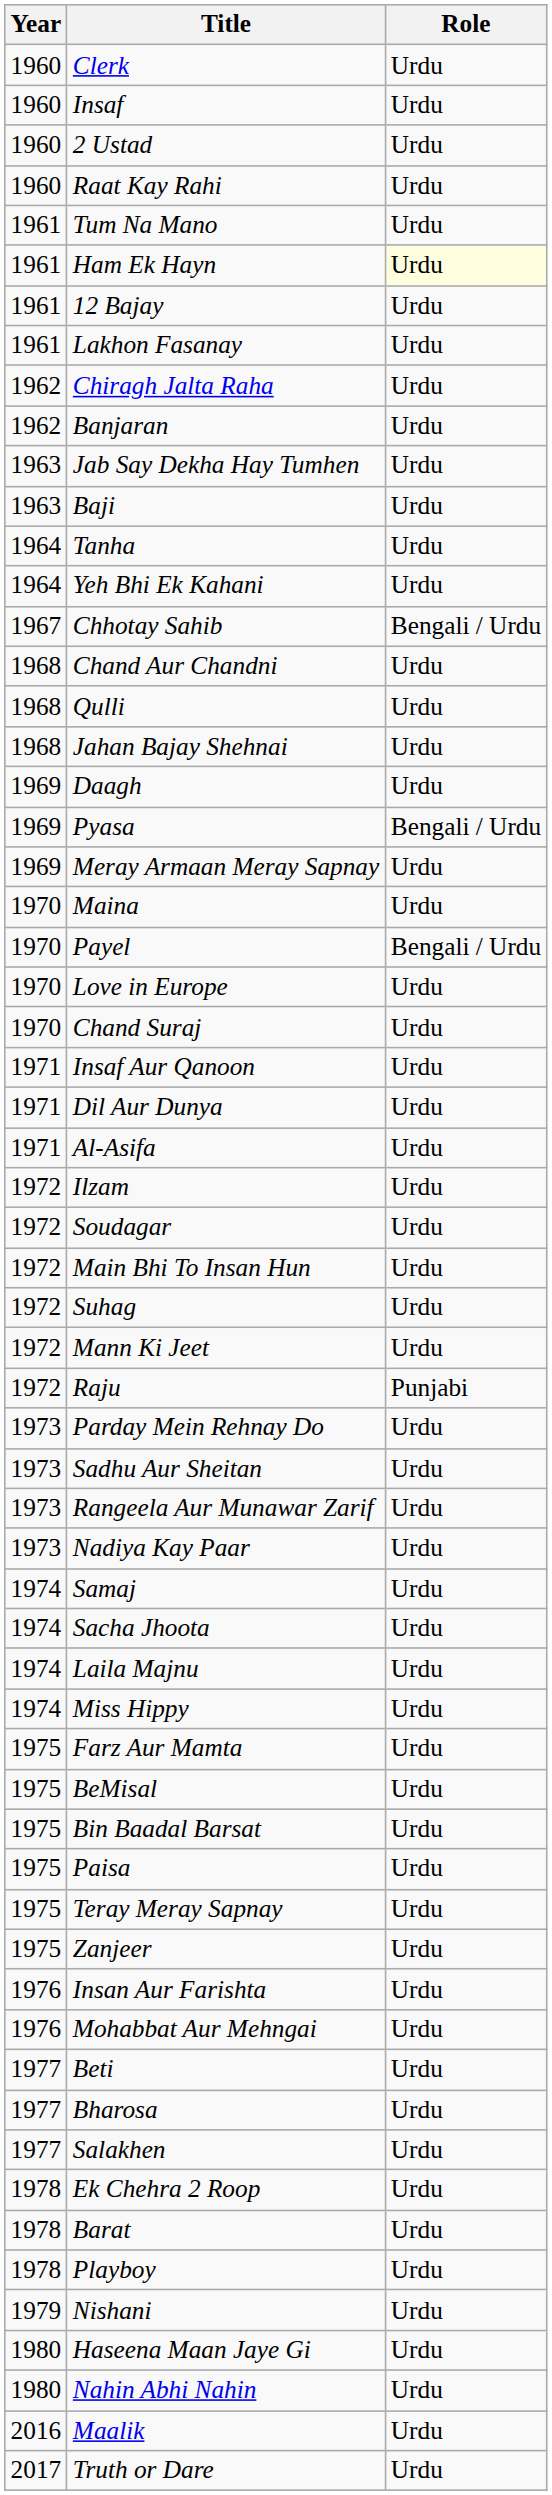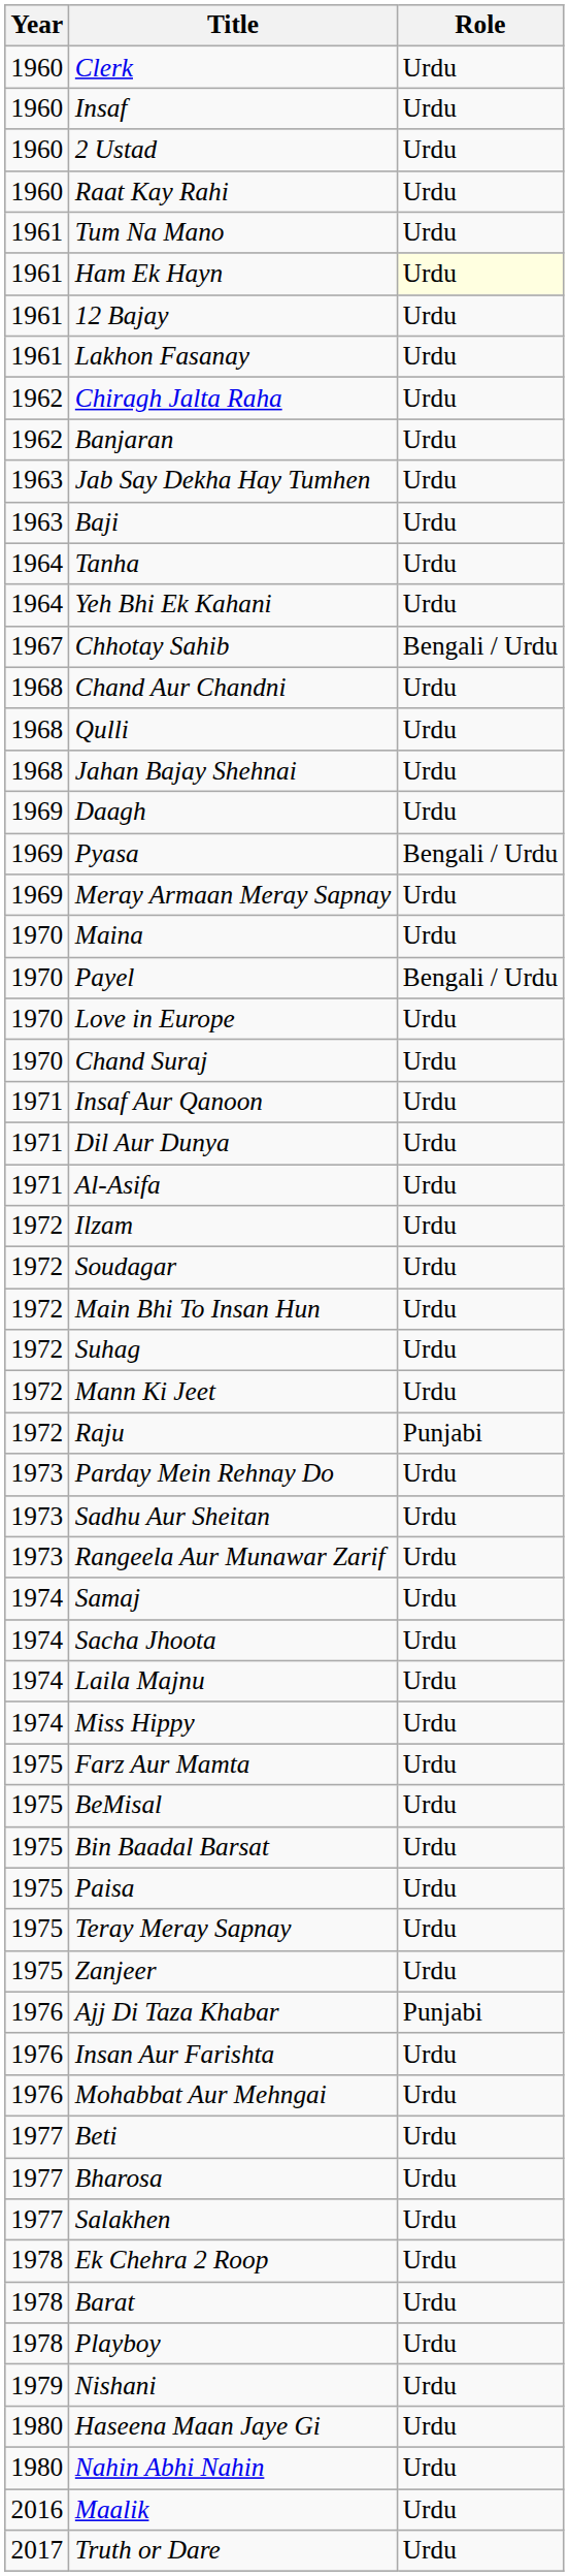 <table class="wikitable sortable plainrowheaders">
 <tr style="text-align:center;">
 <th scope="col">Year</th>
 <th scope="col">Title</th>
 <th scope="col">Role</th>
 </tr>
 <tr>
 <td>1960</td>
 <td><em><a href='#'>Clerk</a></em></td>
 <td>Urdu</td>
 </tr>
 <tr>
 <td>1960</td>
 <td><em>Insaf</em></td>
 <td>Urdu</td>
 </tr>
 <tr>
 <td>1960</td>
 <td><em>2 Ustad</em></td>
 <td>Urdu</td>
 </tr>
 <tr>
 <td>1960</td>
 <td><em>Raat Kay Rahi</em></td>
 <td>Urdu</td>
 </tr>
 <tr>
 <td>1961</td>
 <td><em>Tum Na Mano</em></td>
 <td>Urdu</td>
 </tr>
 <tr>
 <td>1961</td>
 <td><em>Ham Ek Hayn</em></td>
 <td style="background: lightyellow;">Urdu</td>
 </tr>
 <tr>
 <td>1961</td>
 <td><em>12 Bajay</em></td>
 <td>Urdu</td>
 </tr>
 <tr>
 <td>1961</td>
 <td><em>Lakhon Fasanay</em></td>
 <td>Urdu</td>
 </tr>
 <tr>
 <td>1962</td>
 <td><em><a href='#'>Chiragh Jalta Raha</a></em></td>
 <td>Urdu</td>
 </tr>
 <tr>
 <td>1962</td>
 <td><em>Banjaran</em></td>
 <td>Urdu</td>
 </tr>
 <tr>
 <td>1963</td>
 <td><em>Jab Say Dekha Hay Tumhen</em></td>
 <td>Urdu</td>
 </tr>
 <tr>
 <td>1963</td>
 <td><em>Baji</em></td>
 <td>Urdu</td>
 </tr>
 <tr>
 <td>1964</td>
 <td><em>Tanha</em></td>
 <td>Urdu</td>
 </tr>
 <tr>
 <td>1964</td>
 <td><em>Yeh Bhi Ek Kahani</em></td>
 <td>Urdu</td>
 </tr>
 <tr>
 <td>1967</td>
 <td><em>Chhotay Sahib</em></td>
 <td>Bengali / Urdu</td>
 </tr>
 <tr>
 <td>1968</td>
 <td><em>Chand Aur Chandni</em></td>
 <td>Urdu</td>
 </tr>
 <tr>
 <td>1968</td>
 <td><em>Qulli</em></td>
 <td>Urdu</td>
 </tr>
 <tr>
 <td>1968</td>
 <td><em>Jahan Bajay Shehnai</em></td>
 <td>Urdu</td>
 </tr>
 <tr>
 <td>1969</td>
 <td><em>Daagh</em></td>
 <td>Urdu</td>
 </tr>
 <tr>
 <td>1969</td>
 <td><em>Pyasa</em></td>
 <td>Bengali / Urdu</td>
 </tr>
 <tr>
 <td>1969</td>
 <td><em>Meray Armaan Meray Sapnay</em></td>
 <td>Urdu</td>
 </tr>
 <tr>
 <td>1970</td>
 <td><em>Maina</em></td>
 <td>Urdu</td>
 </tr>
 <tr>
 <td>1970</td>
 <td><em>Payel</em></td>
 <td>Bengali / Urdu</td>
 </tr>
 <tr>
 <td>1970</td>
 <td><em>Love in Europe</em></td>
 <td>Urdu</td>
 </tr>
 <tr>
 <td>1970</td>
 <td><em>Chand Suraj</em></td>
 <td>Urdu</td>
 </tr>
 <tr>
 <td>1971</td>
 <td><em>Insaf Aur Qanoon</em></td>
 <td>Urdu</td>
 </tr>
 <tr>
 <td>1971</td>
 <td><em>Dil Aur Dunya</em></td>
 <td>Urdu</td>
 </tr>
 <tr>
 <td>1971</td>
 <td><em>Al-Asifa</em></td>
 <td>Urdu</td>
 </tr>
 <tr>
 <td>1972</td>
 <td><em>Ilzam</em></td>
 <td>Urdu</td>
 </tr>
 <tr>
 <td>1972</td>
 <td><em>Soudagar</em></td>
 <td>Urdu</td>
 </tr>
 <tr>
 <td>1972</td>
 <td><em>Main Bhi To Insan Hun</em></td>
 <td>Urdu</td>
 </tr>
 <tr>
 <td>1972</td>
 <td><em>Suhag</em></td>
 <td>Urdu</td>
 </tr>
 <tr>
 <td>1972</td>
 <td><em>Mann Ki Jeet</em></td>
 <td>Urdu</td>
 </tr>
 <tr>
 <td>1972</td>
 <td><em>Raju</em></td>
 <td>Punjabi</td>
 </tr>
 <tr>
 <td>1973</td>
 <td><em>Parday Mein Rehnay Do</em></td>
 <td>Urdu</td>
 </tr>
 <tr>
 <td>1973</td>
 <td><em>Sadhu Aur Sheitan</em></td>
 <td>Urdu</td>
 </tr>
 <tr>
 <td>1973</td>
 <td><em>Rangeela Aur Munawar Zarif</em></td>
 <td>Urdu</td>
 </tr>
 <tr>
-<td>1973</td>
-<td><em>Nadiya Kay Paar</em></td>
-<td>Urdu</td>
-</tr>
-<tr>
 <td>1974</td>
 <td><em>Samaj</em></td>
 <td>Urdu</td>
 </tr>
 <tr>
 <td>1974</td>
 <td><em>Sacha Jhoota</em></td>
 <td>Urdu</td>
 </tr>
 <tr>
 <td>1974</td>
 <td><em>Laila Majnu</em></td>
 <td>Urdu</td>
 </tr>
 <tr>
 <td>1974</td>
 <td><em>Miss Hippy</em></td>
 <td>Urdu</td>
 </tr>
 <tr>
 <td>1975</td>
 <td><em>Farz Aur Mamta</em></td>
 <td>Urdu</td>
 </tr>
 <tr>
 <td>1975</td>
 <td><em>BeMisal</em></td>
 <td>Urdu</td>
 </tr>
 <tr>
 <td>1975</td>
 <td><em>Bin Baadal Barsat</em></td>
 <td>Urdu</td>
 </tr>
 <tr>
 <td>1975</td>
 <td><em>Paisa</em></td>
 <td>Urdu</td>
 </tr>
 <tr>
 <td>1975</td>
 <td><em>Teray Meray Sapnay</em></td>
 <td>Urdu</td>
 </tr>
 <tr>
 <td>1975</td>
 <td><em>Zanjeer</em></td>
 <td>Urdu</td>
+</tr>
+<tr>
+<td>1976</td>
+<td><em>Ajj Di Taza Khabar</em></td>
+<td>Punjabi</td>
 </tr>
 <tr>
 <td>1976</td>
 <td><em>Insan Aur Farishta</em></td>
 <td>Urdu</td>
 </tr>
 <tr>
 <td>1976</td>
 <td><em>Mohabbat Aur Mehngai</em></td>
 <td>Urdu</td>
 </tr>
 <tr>
 <td>1977</td>
 <td><em>Beti</em></td>
 <td>Urdu</td>
 </tr>
 <tr>
 <td>1977</td>
 <td><em>Bharosa</em></td>
 <td>Urdu</td>
 </tr>
 <tr>
 <td>1977</td>
 <td><em>Salakhen</em></td>
 <td>Urdu</td>
 </tr>
 <tr>
 <td>1978</td>
 <td><em>Ek Chehra 2 Roop</em></td>
 <td>Urdu</td>
 </tr>
 <tr>
 <td>1978</td>
 <td><em>Barat</em></td>
 <td>Urdu</td>
 </tr>
 <tr>
 <td>1978</td>
 <td><em>Playboy</em></td>
 <td>Urdu</td>
 </tr>
 <tr>
 <td>1979</td>
 <td><em>Nishani</em></td>
 <td>Urdu</td>
 </tr>
 <tr>
 <td>1980</td>
 <td><em>Haseena Maan Jaye Gi</em></td>
 <td>Urdu</td>
 </tr>
 <tr>
 <td>1980</td>
 <td><em><a href='#'>Nahin Abhi Nahin</a></em></td>
 <td>Urdu</td>
 </tr>
 <tr>
 <td>2016</td>
 <td><em><a href='#'>Maalik</a></em></td>
 <td>Urdu</td>
 </tr>
 <tr>
 <td>2017</td>
 <td><em>Truth or Dare</em></td>
 <td>Urdu</td>
 </tr>
 </table>
